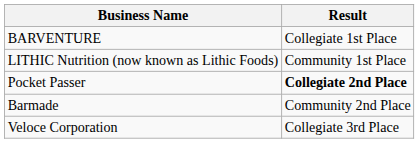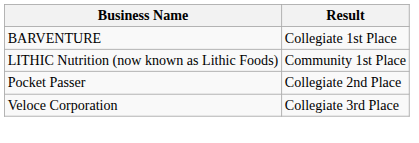 <table class="wikitable">
 <tr>
 <th>Business Name</th>
 <th>Result</th>
 </tr>
 <tr>
 <td>BARVENTURE</td>
 <td>Collegiate 1st Place</td>
 </tr>
 <tr>
 <td>LITHIC Nutrition (now known as Lithic Foods)</td>
 <td>Community 1st Place</td>
 </tr>
 <tr>
 <td>Pocket Passer</td>
-<td><strong>Collegiate 2nd Place</strong></td>
-</tr>
-<tr>
-<td>Barmade</td>
-<td>Community 2nd Place</td>
+<td>Collegiate 2nd Place</td>
 </tr>
 <tr>
 <td>Veloce Corporation</td>
 <td>Collegiate 3rd Place</td>
 </tr>
 </table>
